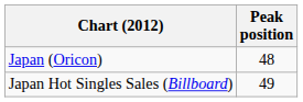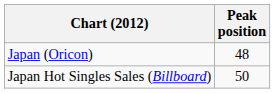 <table class="wikitable sortable" border="1">
 <tr>
 <th>Chart (2012)</th>
 <th>Peak<br>position</th>
 </tr>
 <tr>
 <td><a href='#'>Japan</a> (<a href='#'>Oricon</a>)</td>
 <td style="text-align:center;">48</td>
 </tr>
 <tr>
 <td>Japan Hot Singles Sales (<em><a href='#'>Billboard</a></em>)</td>
-<td style="text-align:center;">49</td>
+<td style="text-align:center;">50</td>
 </tr>
 </table>
